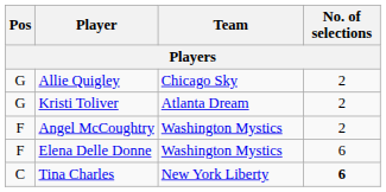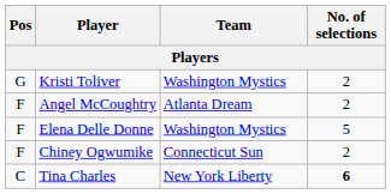 <table class="wikitable" style="text-align:center">
 <tr>
 <th scope="col" width="25px">Pos</th>
 <th scope="col" width="125px">Player</th>
 <th scope="col" width="150px">Team</th>
 <th scope="col" width="75px">No. of selections</th>
 </tr>
 <tr>
 <th scope="col" colspan="4">Players</th>
 </tr>
 <tr>
 <td>G</td>
-<td style="text-align:left"><a href='#'>Allie Quigley</a></td>
-<td style="text-align:left"><a href='#'>Chicago Sky</a></td>
-<td>2</td>
-</tr>
-<tr>
-<td>G</td>
 <td style="text-align:left"><a href='#'>Kristi Toliver</a></td>
-<td style="text-align:left"><a href='#'>Atlanta Dream</a></td>
+<td style="text-align:left"><a href='#'>Washington Mystics</a></td>
 <td>2</td>
 </tr>
 <tr>
 <td>F</td>
 <td style="text-align:left"><a href='#'>Angel McCoughtry</a></td>
-<td style="text-align:left"><a href='#'>Washington Mystics</a></td>
+<td style="text-align:left"><a href='#'>Atlanta Dream</a></td>
 <td>2</td>
 </tr>
 <tr>
 <td>F</td>
 <td style="text-align:left"><a href='#'>Elena Delle Donne</a></td>
 <td style="text-align:left"><a href='#'>Washington Mystics</a></td>
-<td>6</td>
+<td>5</td>
+</tr>
+<tr>
+<td>F</td>
+<td style="text-align:left"><a href='#'>Chiney Ogwumike</a></td>
+<td style="text-align:left"><a href='#'>Connecticut Sun</a></td>
+<td>2</td>
 </tr>
 <tr>
 <td>C</td>
 <td style="text-align:left"><a href='#'>Tina Charles</a></td>
 <td style="text-align:left"><a href='#'>New York Liberty</a></td>
 <td><strong>6</strong></td>
 </tr>
 </table>
